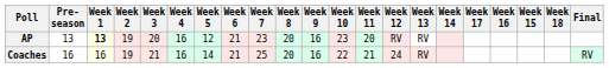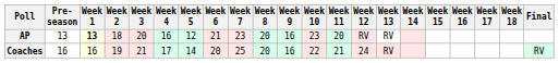 <table class="wikitable" style="white-space:nowrap;font-size:90%">
 <tr>
 <th>Poll</th>
 <th>Pre-<br>season</th>
 <th>Week<br>1</th>
 <th>Week<br>2</th>
 <th>Week<br>3</th>
 <th>Week<br>4</th>
 <th>Week<br>5</th>
 <th>Week<br>6</th>
 <th>Week<br>7</th>
 <th>Week<br>8</th>
 <th>Week<br>9</th>
 <th>Week<br>10</th>
 <th>Week<br>11</th>
 <th>Week<br>12</th>
 <th>Week<br>13</th>
 <th>Week<br>14</th>
+<th>Week<br>15</th>
+<th>Week<br>16</th>
 <th>Week<br>17</th>
-<th>Week<br>16</th>
-<th>Week<br>15</th>
 <th>Week<br>18</th>
 <th>Final</th>
 </tr>
 <tr style="text-align:center;">
 <th>AP</th>
 <td style="background:#FFF;">13</td>
 <td style="background:#FFFFE6;"><strong>13</strong></td>
-<td style="background:#FFE6E6;">19</td>
+<td style="background:#FFE6E6;">18</td>
 <td style="background:#FFE6E6;">20</td>
 <td style="background:#D8FFEB;">16</td>
 <td style="background:#D8FFEB;">12</td>
 <td style="background:#FFE6E6;">21</td>
 <td style="background:#FFE6E6;">23</td>
 <td style="background:#D8FFEB;">20</td>
 <td style="background:#D8FFEB;">16</td>
 <td style="background:#FFE6E6;">23</td>
 <td style="background:#D8FFEB;">20</td>
 <td style="background:#FFE6E6;">RV</td>
 <td style="background:#FFF;">RV</td>
 <td style="background:#FFE6E6;"></td>
 <td style="background:#FFF;"></td>
 <td style="background:#FFF;"></td>
 <td style="background:#FFF;"></td>
 <td style="background:#FFF;"></td>
 <td style="background:#FFF;"></td>
 </tr>
 <tr style="text-align:center;">
 <th>Coaches</th>
 <td style="background:#FFF;">16</td>
 <td style="background:#FFFFE6;">16</td>
 <td style="background:#FFE6E6;">19</td>
 <td style="background:#FFE6E6;">21</td>
-<td style="background:#D8FFEB;">16</td>
+<td style="background:#D8FFEB;">17</td>
 <td style="background:#D8FFEB;">14</td>
-<td style="background:#FFE6E6;">21</td>
+<td style="background:#FFE6E6;">20</td>
 <td style="background:#FFE6E6;">25</td>
 <td style="background:#D8FFEB;">20</td>
 <td style="background:#D8FFEB;">16</td>
 <td style="background:#FFE6E6;">22</td>
 <td style="background:#D8FFEB;">21</td>
 <td style="background:#FFE6E6;">24</td>
 <td style="background:#FFE6E6;">RV</td>
 <td style="background:#FFE6E6;"></td>
 <td style="background:#FFF;"></td>
 <td style="background:#FFF;"></td>
 <td style="background:#FFF;"></td>
 <td style="background:#FFF;"></td>
 <td style="background:#D8FFEB;">RV</td>
 </tr>
 </table>
